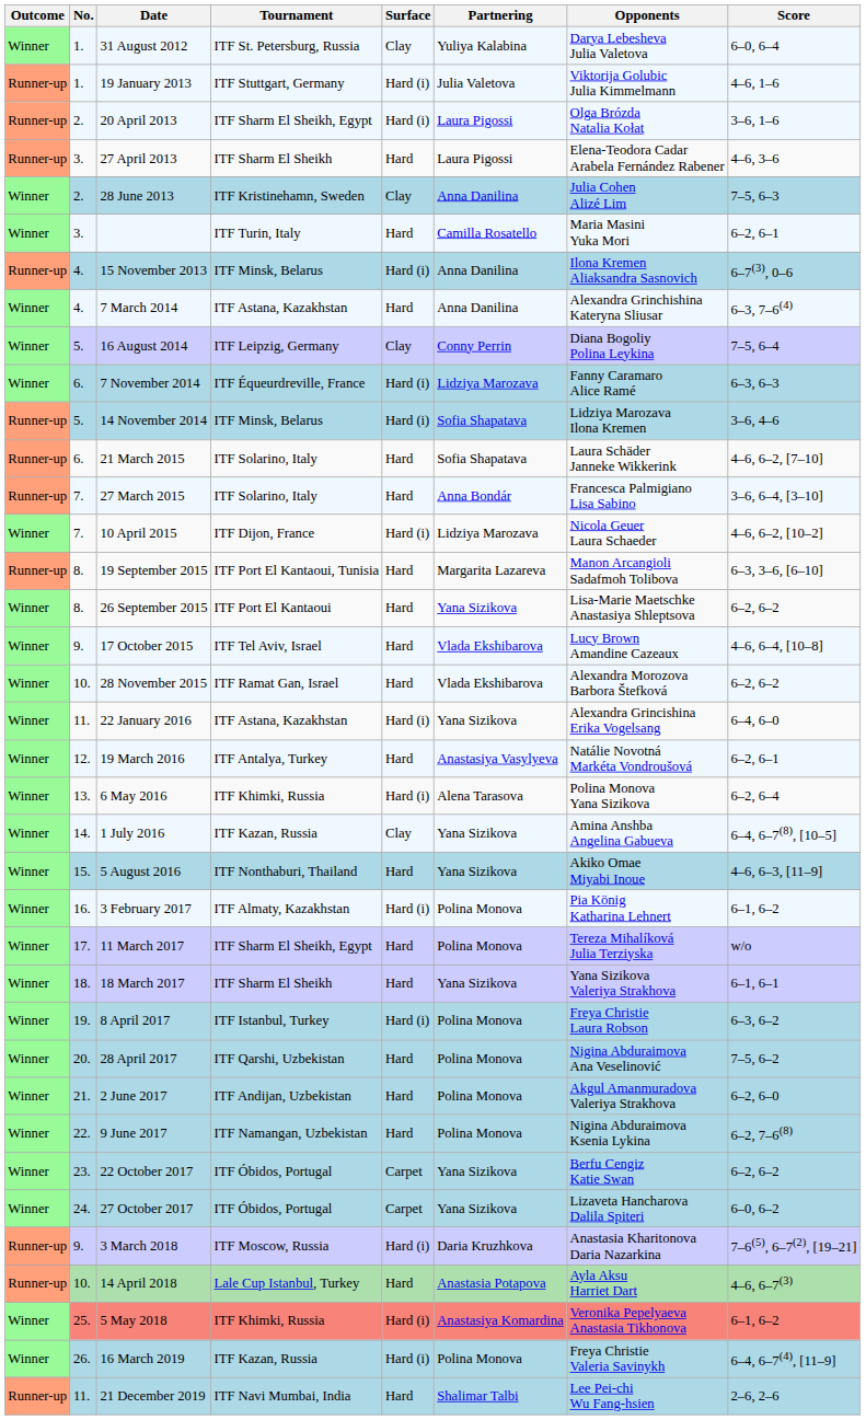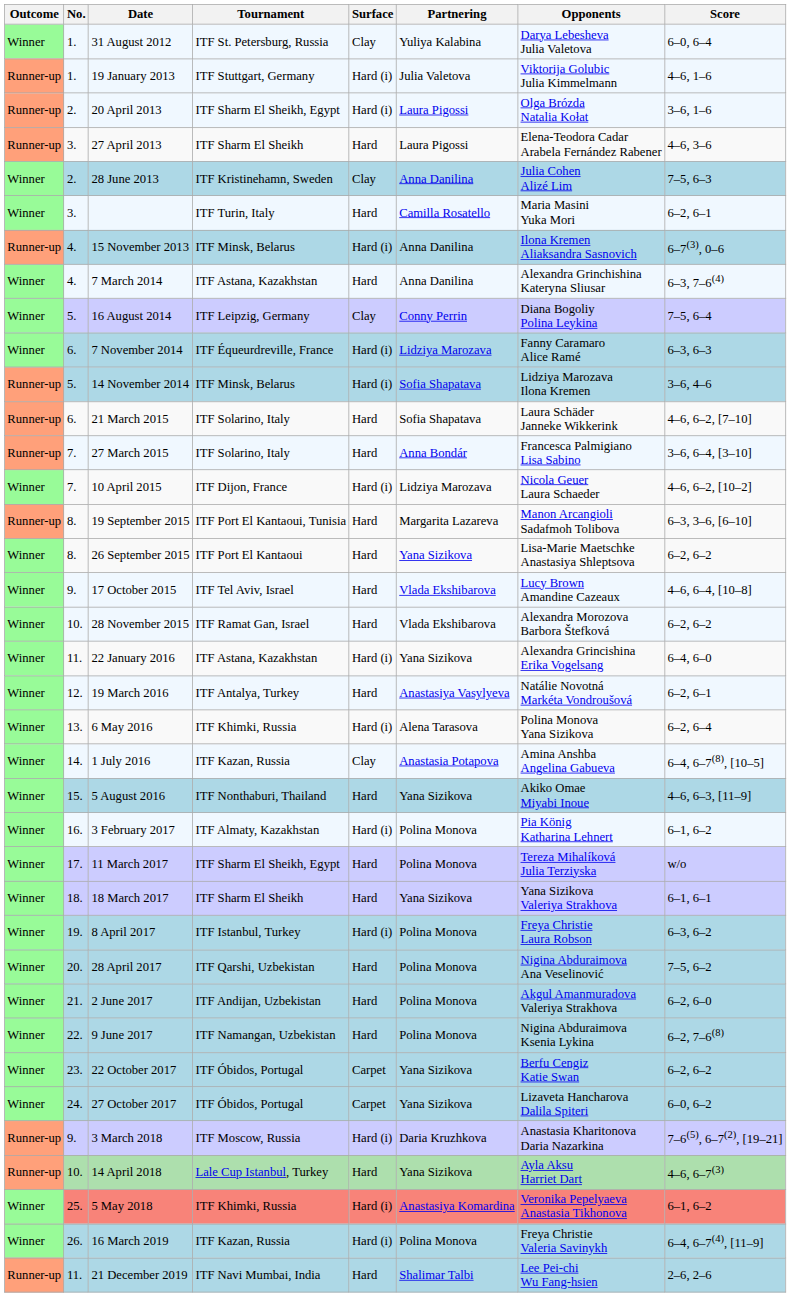 <table class="sortable wikitable">
 <tr>
 <th>Outcome</th>
 <th>No.</th>
 <th>Date</th>
 <th>Tournament</th>
 <th>Surface</th>
 <th>Partnering</th>
 <th>Opponents</th>
 <th class="unsortable">Score</th>
 </tr>
 <tr style="background:#f0f8ff;">
 <td style="background:#98fb98;">Winner</td>
 <td>1.</td>
 <td>31 August 2012</td>
 <td>ITF St. Petersburg, Russia</td>
 <td>Clay</td>
 <td> Yuliya Kalabina</td>
 <td> <a href='#'>Darya Lebesheva</a> <br>  Julia Valetova</td>
 <td>6–0, 6–4</td>
 </tr>
 <tr style="background:#f0f8ff;">
 <td style="background:#ffa07a;">Runner-up</td>
 <td>1.</td>
 <td>19 January 2013</td>
 <td>ITF Stuttgart, Germany</td>
 <td>Hard (i)</td>
 <td> Julia Valetova</td>
 <td> <a href='#'>Viktorija Golubic</a> <br>  Julia Kimmelmann</td>
 <td>4–6, 1–6</td>
 </tr>
 <tr style="background:#f0f8ff;">
 <td style="background:#ffa07a;">Runner-up</td>
 <td>2.</td>
 <td>20 April 2013</td>
 <td>ITF Sharm El Sheikh, Egypt</td>
 <td>Hard (i)</td>
 <td> <a href='#'>Laura Pigossi</a></td>
 <td> <a href='#'>Olga Brózda</a> <br>  <a href='#'>Natalia Kołat</a></td>
 <td>3–6, 1–6</td>
 </tr>
 <tr>
 <td style="background:#ffa07a;">Runner-up</td>
 <td>3.</td>
 <td>27 April 2013</td>
 <td>ITF Sharm El Sheikh</td>
 <td>Hard</td>
 <td> Laura Pigossi</td>
 <td> Elena-Teodora Cadar <br>  Arabela Fernández Rabener</td>
 <td>4–6, 3–6</td>
 </tr>
 <tr style="background:lightblue;">
 <td style="background:#98fb98;">Winner</td>
 <td>2.</td>
 <td>28 June 2013</td>
 <td>ITF Kristinehamn, Sweden</td>
 <td>Clay</td>
 <td> <a href='#'>Anna Danilina</a></td>
 <td> <a href='#'>Julia Cohen</a> <br>  <a href='#'>Alizé Lim</a></td>
 <td>7–5, 6–3</td>
 </tr>
 <tr style="background:#f0f8ff;">
 <td style="background:#98fb98;">Winner</td>
 <td>3.</td>
 <td></td>
 <td>ITF Turin, Italy</td>
 <td>Hard</td>
 <td> <a href='#'>Camilla Rosatello</a></td>
 <td> Maria Masini <br>  Yuka Mori</td>
 <td>6–2, 6–1</td>
 </tr>
 <tr style="background:lightblue;">
 <td style="background:#ffa07a;">Runner-up</td>
 <td>4.</td>
 <td>15 November 2013</td>
 <td>ITF Minsk, Belarus</td>
 <td>Hard (i)</td>
 <td> Anna Danilina</td>
 <td> <a href='#'>Ilona Kremen</a> <br>  <a href='#'>Aliaksandra Sasnovich</a></td>
 <td>6–7<sup>(3)</sup>, 0–6</td>
 </tr>
 <tr style="background:#f0f8ff;">
 <td style="background:#98fb98;">Winner</td>
 <td>4.</td>
 <td>7 March 2014</td>
 <td>ITF Astana, Kazakhstan</td>
 <td>Hard</td>
 <td> Anna Danilina</td>
 <td> Alexandra Grinchishina <br>  Kateryna Sliusar</td>
 <td>6–3, 7–6<sup>(4)</sup></td>
 </tr>
 <tr style="background:#ccccff;">
 <td style="background:#98fb98;">Winner</td>
 <td>5.</td>
 <td>16 August 2014</td>
 <td>ITF Leipzig, Germany</td>
 <td>Clay</td>
 <td> <a href='#'>Conny Perrin</a></td>
 <td> Diana Bogoliy <br>  <a href='#'>Polina Leykina</a></td>
 <td>7–5, 6–4</td>
 </tr>
 <tr style="background:lightblue;">
 <td style="background:#98fb98;">Winner</td>
 <td>6.</td>
 <td>7 November 2014</td>
 <td>ITF Équeurdreville, France</td>
 <td>Hard (i)</td>
 <td> <a href='#'>Lidziya Marozava</a></td>
 <td> Fanny Caramaro <br>  Alice Ramé</td>
 <td>6–3, 6–3</td>
 </tr>
 <tr style="background:lightblue;">
 <td style="background:#ffa07a;">Runner-up</td>
 <td>5.</td>
 <td>14 November 2014</td>
 <td>ITF Minsk, Belarus</td>
 <td>Hard (i)</td>
 <td> <a href='#'>Sofia Shapatava</a></td>
 <td> Lidziya Marozava <br>  Ilona Kremen</td>
 <td>3–6, 4–6</td>
 </tr>
 <tr>
 <td style="background:#ffa07a;">Runner-up</td>
 <td>6.</td>
 <td>21 March 2015</td>
 <td>ITF Solarino, Italy</td>
 <td>Hard</td>
 <td> Sofia Shapatava</td>
 <td> Laura Schäder <br>  Janneke Wikkerink</td>
 <td>4–6, 6–2, [7–10]</td>
 </tr>
 <tr style="background:#f0f8ff;">
 <td style="background:#ffa07a;">Runner-up</td>
 <td>7.</td>
 <td>27 March 2015</td>
 <td>ITF Solarino, Italy</td>
 <td>Hard</td>
 <td> <a href='#'>Anna Bondár</a></td>
 <td> Francesca Palmigiano <br>  <a href='#'>Lisa Sabino</a></td>
 <td>3–6, 6–4, [3–10]</td>
 </tr>
 <tr>
 <td style="background:#98fb98;">Winner</td>
 <td>7.</td>
 <td>10 April 2015</td>
 <td>ITF Dijon, France</td>
 <td>Hard (i)</td>
 <td> Lidziya Marozava</td>
 <td> <a href='#'>Nicola Geuer</a> <br>  Laura Schaeder</td>
 <td>4–6, 6–2, [10–2]</td>
 </tr>
 <tr>
 <td style="background:#ffa07a;">Runner-up</td>
 <td>8.</td>
 <td>19 September 2015</td>
 <td>ITF Port El Kantaoui, Tunisia</td>
 <td>Hard</td>
 <td> Margarita Lazareva</td>
 <td> <a href='#'>Manon Arcangioli</a> <br>  Sadafmoh Tolibova</td>
 <td>6–3, 3–6, [6–10]</td>
 </tr>
 <tr>
 <td style="background:#98fb98;">Winner</td>
 <td>8.</td>
 <td>26 September 2015</td>
 <td>ITF Port El Kantaoui</td>
 <td>Hard</td>
 <td> <a href='#'>Yana Sizikova</a></td>
 <td> Lisa-Marie Maetschke <br>  Anastasiya Shleptsova</td>
 <td>6–2, 6–2</td>
 </tr>
 <tr style="background:#f0f8ff;">
 <td style="background:#98fb98;">Winner</td>
 <td>9.</td>
 <td>17 October 2015</td>
 <td>ITF Tel Aviv, Israel</td>
 <td>Hard</td>
 <td> <a href='#'>Vlada Ekshibarova</a></td>
 <td> <a href='#'>Lucy Brown</a> <br>  Amandine Cazeaux</td>
 <td>4–6, 6–4, [10–8]</td>
 </tr>
 <tr style="background:#f0f8ff;">
 <td style="background:#98fb98;">Winner</td>
 <td>10.</td>
 <td>28 November 2015</td>
 <td>ITF Ramat Gan, Israel</td>
 <td>Hard</td>
 <td> Vlada Ekshibarova</td>
 <td> Alexandra Morozova <br>  Barbora Štefková</td>
 <td>6–2, 6–2</td>
 </tr>
 <tr>
 <td style="background:#98fb98;">Winner</td>
 <td>11.</td>
 <td>22 January 2016</td>
 <td>ITF Astana, Kazakhstan</td>
 <td>Hard (i)</td>
 <td> Yana Sizikova</td>
 <td> Alexandra Grincishina <br>  <a href='#'>Erika Vogelsang</a></td>
 <td>6–4, 6–0</td>
 </tr>
 <tr style="background:#f0f8ff;">
 <td style="background:#98fb98;">Winner</td>
 <td>12.</td>
 <td>19 March 2016</td>
 <td>ITF Antalya, Turkey</td>
 <td>Hard</td>
 <td> <a href='#'>Anastasiya Vasylyeva</a></td>
 <td> Natálie Novotná <br>  <a href='#'>Markéta Vondroušová</a></td>
 <td>6–2, 6–1</td>
 </tr>
 <tr>
 <td style="background:#98fb98;">Winner</td>
 <td>13.</td>
 <td>6 May 2016</td>
 <td>ITF Khimki, Russia</td>
 <td>Hard (i)</td>
 <td> Alena Tarasova</td>
 <td> Polina Monova <br>  Yana Sizikova</td>
 <td>6–2, 6–4</td>
 </tr>
 <tr style="background:#f0f8ff;">
 <td style="background:#98fb98;">Winner</td>
 <td>14.</td>
 <td>1 July 2016</td>
 <td>ITF Kazan, Russia</td>
 <td>Clay</td>
-<td> Yana Sizikova</td>
+<td> <a href='#'>Anastasia Potapova</a></td>
 <td> Amina Anshba <br>  <a href='#'>Angelina Gabueva</a></td>
 <td>6–4, 6–7<sup>(8)</sup>, [10–5]</td>
 </tr>
 <tr style="background:lightblue;">
 <td style="background:#98fb98;">Winner</td>
 <td>15.</td>
 <td>5 August 2016</td>
 <td>ITF Nonthaburi, Thailand</td>
 <td>Hard</td>
 <td> Yana Sizikova</td>
 <td> Akiko Omae <br>  <a href='#'>Miyabi Inoue</a></td>
 <td>4–6, 6–3, [11–9]</td>
 </tr>
 <tr style="background:#f0f8ff;">
 <td style="background:#98fb98;">Winner</td>
 <td>16.</td>
 <td>3 February 2017</td>
 <td>ITF Almaty, Kazakhstan</td>
 <td>Hard (i)</td>
 <td> Polina Monova</td>
 <td> <a href='#'>Pia König</a> <br>  <a href='#'>Katharina Lehnert</a></td>
 <td>6–1, 6–2</td>
 </tr>
 <tr style="background:#ccccff;">
 <td style="background:#98fb98;">Winner</td>
 <td>17.</td>
 <td>11 March 2017</td>
 <td>ITF Sharm El Sheikh, Egypt</td>
 <td>Hard</td>
 <td> Polina Monova</td>
 <td> <a href='#'>Tereza Mihalíková</a> <br>  <a href='#'>Julia Terziyska</a></td>
 <td>w/o</td>
 </tr>
 <tr style="background:#ccccff;">
 <td style="background:#98fb98;">Winner</td>
 <td>18.</td>
 <td>18 March 2017</td>
 <td>ITF Sharm El Sheikh</td>
 <td>Hard</td>
 <td> Yana Sizikova</td>
 <td> Yana Sizikova <br>  <a href='#'>Valeriya Strakhova</a></td>
 <td>6–1, 6–1</td>
 </tr>
 <tr style="background:lightblue;">
 <td style="background:#98fb98;">Winner</td>
 <td>19.</td>
 <td>8 April 2017</td>
 <td>ITF Istanbul, Turkey</td>
 <td>Hard (i)</td>
 <td> Polina Monova</td>
 <td> <a href='#'>Freya Christie</a> <br>  <a href='#'>Laura Robson</a></td>
 <td>6–3, 6–2</td>
 </tr>
 <tr style="background:lightblue;">
 <td style="background:#98fb98;">Winner</td>
 <td>20.</td>
 <td>28 April 2017</td>
 <td>ITF Qarshi, Uzbekistan</td>
 <td>Hard</td>
 <td> Polina Monova</td>
 <td> <a href='#'>Nigina Abduraimova</a> <br>  Ana Veselinović</td>
 <td>7–5, 6–2</td>
 </tr>
 <tr style="background:lightblue;">
 <td style="background:#98fb98;">Winner</td>
 <td>21.</td>
 <td>2 June 2017</td>
 <td>ITF Andijan, Uzbekistan</td>
 <td>Hard</td>
 <td> Polina Monova</td>
 <td> <a href='#'>Akgul Amanmuradova</a> <br>  Valeriya Strakhova</td>
 <td>6–2, 6–0</td>
 </tr>
 <tr style="background:lightblue;">
 <td style="background:#98fb98;">Winner</td>
 <td>22.</td>
 <td>9 June 2017</td>
 <td>ITF Namangan, Uzbekistan</td>
 <td>Hard</td>
 <td> Polina Monova</td>
 <td> Nigina Abduraimova <br>  Ksenia Lykina</td>
 <td>6–2, 7–6<sup>(8)</sup></td>
 </tr>
 <tr style="background:lightblue;">
 <td style="background:#98fb98;">Winner</td>
 <td>23.</td>
 <td>22 October 2017</td>
 <td>ITF Óbidos, Portugal</td>
 <td>Carpet</td>
 <td> Yana Sizikova</td>
 <td> <a href='#'>Berfu Cengiz</a> <br>  <a href='#'>Katie Swan</a></td>
 <td>6–2, 6–2</td>
 </tr>
 <tr style="background:lightblue;">
 <td style="background:#98fb98;">Winner</td>
 <td>24.</td>
 <td>27 October 2017</td>
 <td>ITF Óbidos, Portugal</td>
 <td>Carpet</td>
 <td> Yana Sizikova</td>
 <td> Lizaveta Hancharova <br>  <a href='#'>Dalila Spiteri</a></td>
 <td>6–0, 6–2</td>
 </tr>
 <tr style="background:#ccccff;">
 <td style="background:#ffa07a;">Runner-up</td>
 <td>9.</td>
 <td>3 March 2018</td>
 <td>ITF Moscow, Russia</td>
 <td>Hard (i)</td>
 <td> Daria Kruzhkova</td>
 <td> Anastasia Kharitonova <br>  Daria Nazarkina</td>
 <td>7–6<sup>(5)</sup>, 6–7<sup>(2)</sup>, [19–21]</td>
 </tr>
 <tr style="background:#addfad;">
 <td style="background:#ffa07a;">Runner-up</td>
 <td>10.</td>
 <td>14 April 2018</td>
 <td><a href='#'>Lale Cup Istanbul</a>, Turkey</td>
 <td>Hard</td>
-<td> <a href='#'>Anastasia Potapova</a></td>
+<td> Yana Sizikova</td>
 <td> <a href='#'>Ayla Aksu</a> <br>  <a href='#'>Harriet Dart</a></td>
 <td>4–6, 6–7<sup>(3)</sup></td>
 </tr>
 <tr style="background:#f88379;">
 <td style="background:#98fb98;">Winner</td>
 <td>25.</td>
 <td>5 May 2018</td>
 <td>ITF Khimki, Russia</td>
 <td>Hard (i)</td>
 <td> <a href='#'>Anastasiya Komardina</a></td>
 <td> <a href='#'>Veronika Pepelyaeva</a> <br>  <a href='#'>Anastasia Tikhonova</a></td>
 <td>6–1, 6–2</td>
 </tr>
 <tr style="background:lightblue;">
 <td style="background:#98fb98;">Winner</td>
 <td>26.</td>
 <td>16 March 2019</td>
 <td>ITF Kazan, Russia</td>
 <td>Hard (i)</td>
 <td> Polina Monova</td>
 <td> Freya Christie <br>  <a href='#'>Valeria Savinykh</a></td>
 <td>6–4, 6–7<sup>(4)</sup>, [11–9]</td>
 </tr>
 <tr style="background:lightblue;">
 <td style="background:#ffa07a;">Runner-up</td>
 <td>11.</td>
 <td>21 December 2019</td>
 <td>ITF Navi Mumbai, India</td>
 <td>Hard</td>
 <td> <a href='#'>Shalimar Talbi</a></td>
 <td> <a href='#'>Lee Pei-chi</a> <br>  <a href='#'>Wu Fang-hsien</a></td>
 <td>2–6, 2–6</td>
 </tr>
 </table>
